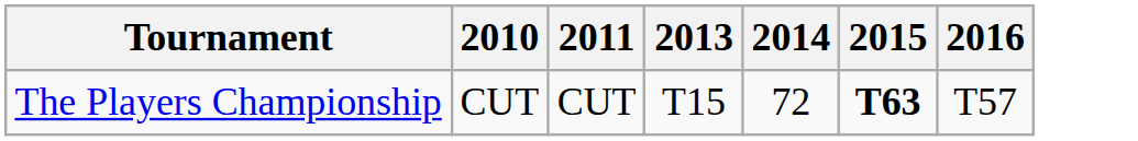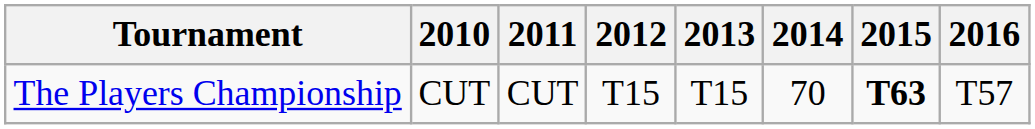 <table class="wikitable" style="font-size:95%;text-align:center;">
 <tr>
 <th>Tournament</th>
 <th>2010</th>
 <th>2011</th>
+<th>2012</th>
 <th>2013</th>
 <th>2014</th>
 <th>2015</th>
 <th>2016</th>
 </tr>
 <tr>
 <td align=left><a href='#'>The Players Championship</a></td>
 <td>CUT</td>
 <td>CUT</td>
 <td>T15</td>
-<td>72</td>
+<td>T15</td>
+<td>70</td>
 <td><strong>T63</strong></td>
 <td>T57</td>
 </tr>
 </table>
